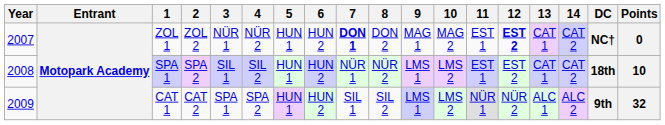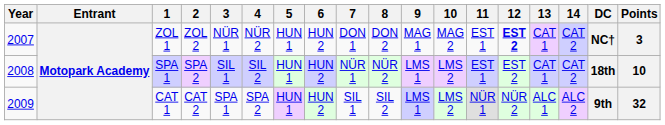 <table class="wikitable" style="text-align:center; font-size:85%">
 <tr>
 <th>Year</th>
 <th>Entrant</th>
 <th>1</th>
 <th>2</th>
 <th>3</th>
 <th>4</th>
 <th>5</th>
 <th>6</th>
 <th>7</th>
 <th>8</th>
 <th>9</th>
 <th>10</th>
 <th>11</th>
 <th>12</th>
 <th>13</th>
 <th>14</th>
 <th>DC</th>
 <th>Points</th>
 </tr>
 <tr>
 <td><a href='#'>2007</a></td>
 <th rowspan="3"><a href='#'>Motopark Academy</a></th>
 <td style="background:#;"><a href='#'>ZOL<br>1</a><br></td>
 <td style="background:#;"><a href='#'>ZOL<br>2</a><br></td>
 <td style="background:#;"><a href='#'>NÜR<br>1</a><br></td>
 <td style="background:#;"><a href='#'>NÜR<br>2</a><br></td>
 <td style="background:#;"><a href='#'>HUN<br>1</a><br></td>
 <td style="background:#;"><a href='#'>HUN<br>2</a><br></td>
-<td style="background:#;"><strong><a href='#'>DON<br>1</a><br></strong></td>
+<td style="background:#;"><a href='#'>DON<br>1</a><br></td>
 <td style="background:#;"><a href='#'>DON<br>2</a><br></td>
 <td style="background:#;"><a href='#'>MAG<br>1</a><br></td>
 <td style="background:#;"><a href='#'>MAG<br>2</a><br></td>
 <td style="background:#;"><a href='#'>EST<br>1</a><br></td>
 <td style="background:#;"><strong><a href='#'>EST<br>2</a><br></strong></td>
 <td style="background:#efcfff;"><a href='#'>CAT<br>1</a><br></td>
 <td style="background:#cfcfff;"><a href='#'>CAT<br>2</a><br></td>
 <th>NC†</th>
-<th>0</th>
+<th>3</th>
 </tr>
 <tr>
 <td><a href='#'>2008</a></td>
 <td style="background:#cfcfff;"><a href='#'>SPA<br>1</a><br></td>
 <td style="background:#efcfff;"><a href='#'>SPA<br>2</a><br></td>
 <td style="background:#cfcfff;"><a href='#'>SIL<br>1</a><br></td>
 <td style="background:#cfcfff;"><a href='#'>SIL<br>2</a><br></td>
 <td style="background:#dfffdf;"><a href='#'>HUN<br>1</a><br></td>
 <td style="background:#cfcfff;"><a href='#'>HUN<br>2</a><br></td>
 <td style="background:#dfffdf;"><a href='#'>NÜR<br>1</a><br></td>
 <td style="background:#dfffdf;"><a href='#'>NÜR<br>2</a><br></td>
 <td style="background:#efcfff;"><a href='#'>LMS<br>1</a><br></td>
 <td style="background:#efcfff;"><a href='#'>LMS<br>2</a><br></td>
 <td style="background:#cfcfff;"><a href='#'>EST<br>1</a><br></td>
 <td style="background:#dfffdf;"><a href='#'>EST<br>2</a><br></td>
 <td style="background:#cfcfff;"><a href='#'>CAT<br>1</a><br></td>
 <td style="background:#cfcfff;"><a href='#'>CAT<br>2</a><br></td>
 <th>18th</th>
 <th>10</th>
 </tr>
 <tr>
 <td><a href='#'>2009</a></td>
 <td style="background:#;"><a href='#'>CAT<br>1</a><br></td>
 <td style="background:#;"><a href='#'>CAT<br>2</a><br></td>
 <td style="background:#;"><a href='#'>SPA<br>1</a><br></td>
 <td style="background:#"><a href='#'>SPA<br>2</a><br></td>
 <td style="background:#efcfff;"><a href='#'>HUN<br>1</a><br></td>
 <td style="background:#dfffdf;"><a href='#'>HUN<br>2</a><br></td>
 <td style="background:#;"><a href='#'>SIL<br>1</a><br></td>
 <td style="background:#;"><a href='#'>SIL<br>2</a><br></td>
 <td style="background:#cfcfff;"><a href='#'>LMS<br>1</a><br></td>
 <td style="background:#dfffdf;"><a href='#'>LMS<br>2</a><br></td>
 <td style="background:#dfdfdf;"><a href='#'>NÜR<br>1</a><br></td>
 <td style="background:#dfffdf;"><a href='#'>NÜR<br>2</a><br></td>
 <td style="background:#dfffdf;"><a href='#'>ALC<br>1</a><br></td>
 <td style="background:#efcfff;"><a href='#'>ALC<br>2</a><br></td>
 <th>9th</th>
 <th>32</th>
 </tr>
 </table>
